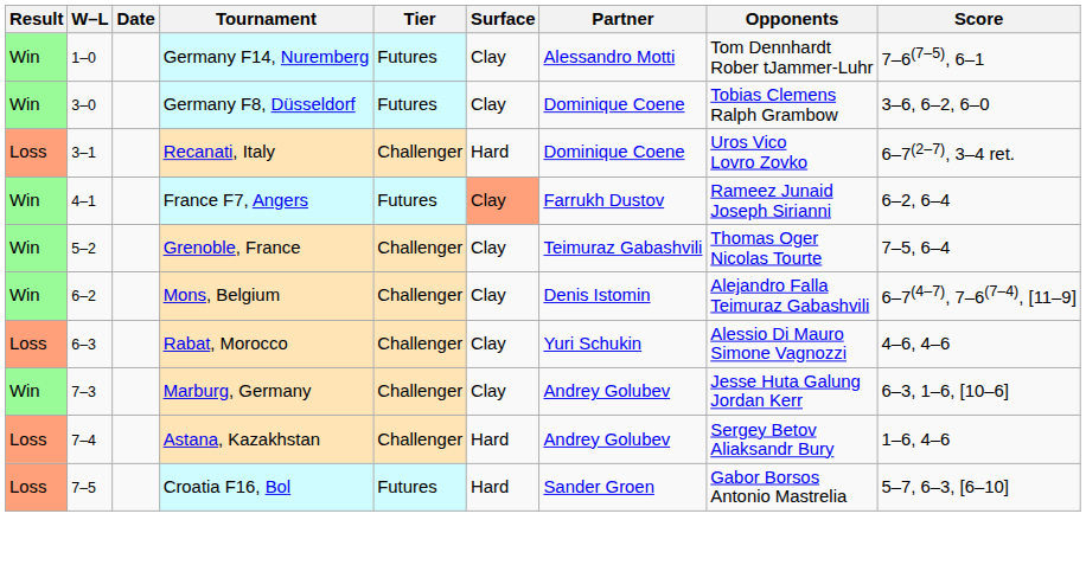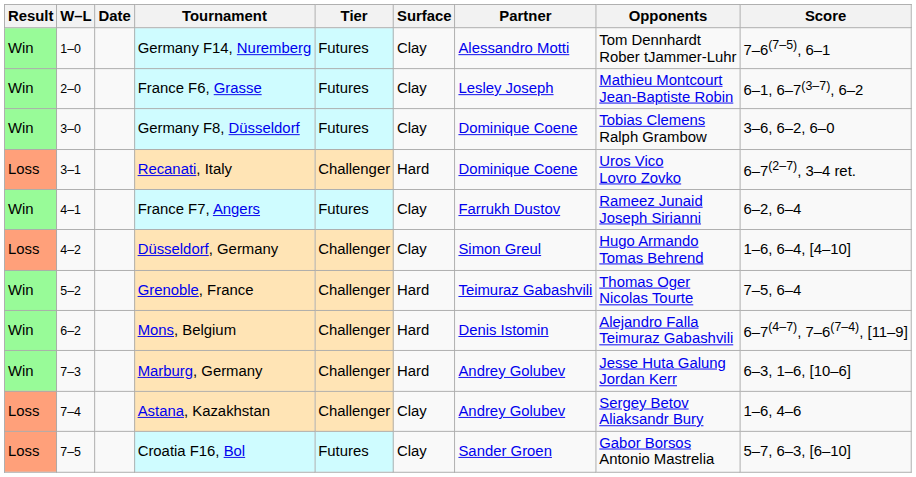 <table class="sortable wikitable">
 <tr>
 <th>Result</th>
 <th class=unsortable>W–L</th>
 <th>Date</th>
 <th>Tournament</th>
 <th>Tier</th>
 <th>Surface</th>
 <th>Partner</th>
 <th>Opponents</th>
 <th class=unsortable>Score</th>
 </tr>
 <tr>
 <td style="background:#98fb98;">Win</td>
 <td><small>1–0</small></td>
 <td></td>
 <td style=background:#cffcff>Germany F14, <a href='#'>Nuremberg</a></td>
 <td style=background:#cffcff>Futures</td>
 <td>Clay</td>
 <td> <a href='#'>Alessandro Motti</a></td>
 <td> Tom Dennhardt <br>  Rober tJammer-Luhr</td>
 <td>7–6<sup>(7–5)</sup>, 6–1</td>
+</tr>
+<tr>
+<td style="background:#98fb98;">Win</td>
+<td><small>2–0</small></td>
+<td></td>
+<td style=background:#cffcff>France F6, <a href='#'>Grasse</a></td>
+<td style=background:#cffcff>Futures</td>
+<td>Clay</td>
+<td> <a href='#'>Lesley Joseph</a></td>
+<td> <a href='#'>Mathieu Montcourt</a> <br>  <a href='#'>Jean-Baptiste Robin</a></td>
+<td>6–1, 6–7<sup>(3–7)</sup>, 6–2</td>
 </tr>
 <tr>
 <td style="background:#98fb98;">Win</td>
 <td><small>3–0</small></td>
 <td></td>
 <td style=background:#cffcff>Germany F8, <a href='#'>Düsseldorf</a></td>
 <td style=background:#cffcff>Futures</td>
 <td>Clay</td>
 <td> <a href='#'>Dominique Coene</a></td>
 <td> <a href='#'>Tobias Clemens</a> <br>  Ralph Grambow</td>
 <td>3–6, 6–2, 6–0</td>
 </tr>
 <tr>
 <td bgcolor=FFA07A>Loss</td>
 <td><small>3–1</small></td>
 <td></td>
 <td style=background:moccasin><a href='#'>Recanati</a>, Italy</td>
 <td style=background:moccasin>Challenger</td>
 <td>Hard</td>
 <td> <a href='#'>Dominique Coene</a></td>
 <td> <a href='#'>Uros Vico</a> <br>  <a href='#'>Lovro Zovko</a></td>
 <td>6–7<sup>(2–7)</sup>, 3–4 ret.</td>
 </tr>
 <tr>
 <td style="background:#98fb98;">Win</td>
 <td><small>4–1</small></td>
 <td></td>
 <td style=background:#cffcff>France F7, <a href='#'>Angers</a></td>
 <td style=background:#cffcff>Futures</td>
-<td style="background: lightsalmon;">Clay</td>
+<td>Clay</td>
 <td> <a href='#'>Farrukh Dustov</a></td>
 <td> <a href='#'>Rameez Junaid</a> <br>  <a href='#'>Joseph Sirianni</a></td>
 <td>6–2, 6–4</td>
+</tr>
+<tr>
+<td bgcolor=FFA07A>Loss</td>
+<td><small>4–2</small></td>
+<td></td>
+<td style=background:moccasin><a href='#'>Düsseldorf</a>, Germany</td>
+<td style=background:moccasin>Challenger</td>
+<td>Clay</td>
+<td> <a href='#'>Simon Greul</a></td>
+<td> <a href='#'>Hugo Armando</a> <br>  <a href='#'>Tomas Behrend</a></td>
+<td>1–6, 6–4, [4–10]</td>
 </tr>
 <tr>
 <td style="background:#98fb98;">Win</td>
 <td><small>5–2</small></td>
 <td></td>
 <td style=background:moccasin><a href='#'>Grenoble</a>, France</td>
 <td style=background:moccasin>Challenger</td>
-<td>Clay</td>
+<td>Hard</td>
 <td> <a href='#'>Teimuraz Gabashvili</a></td>
 <td> <a href='#'>Thomas Oger</a> <br>  <a href='#'>Nicolas Tourte</a></td>
 <td>7–5, 6–4</td>
 </tr>
 <tr>
 <td style="background:#98fb98;">Win</td>
 <td><small>6–2</small></td>
 <td></td>
 <td style=background:moccasin><a href='#'>Mons</a>, Belgium</td>
 <td style=background:moccasin>Challenger</td>
-<td>Clay</td>
+<td>Hard</td>
 <td> <a href='#'>Denis Istomin</a></td>
 <td> <a href='#'>Alejandro Falla</a> <br>  <a href='#'>Teimuraz Gabashvili</a></td>
 <td>6–7<sup>(4–7)</sup>, 7–6<sup>(7–4)</sup>, [11–9]</td>
-</tr>
-<tr>
-<td bgcolor=FFA07A>Loss</td>
-<td><small>6–3</small></td>
-<td></td>
-<td style=background:moccasin><a href='#'>Rabat</a>, Morocco</td>
-<td style=background:moccasin>Challenger</td>
-<td>Clay</td>
-<td> <a href='#'>Yuri Schukin</a></td>
-<td> <a href='#'>Alessio Di Mauro</a> <br>  <a href='#'>Simone Vagnozzi</a></td>
-<td>4–6, 4–6</td>
 </tr>
 <tr>
 <td style="background:#98fb98;">Win</td>
 <td><small>7–3</small></td>
 <td></td>
 <td style=background:moccasin><a href='#'>Marburg</a>, Germany</td>
 <td style=background:moccasin>Challenger</td>
-<td>Clay</td>
+<td>Hard</td>
 <td> <a href='#'>Andrey Golubev</a></td>
 <td> <a href='#'>Jesse Huta Galung</a> <br>  <a href='#'>Jordan Kerr</a></td>
 <td>6–3, 1–6, [10–6]</td>
 </tr>
 <tr>
 <td bgcolor=FFA07A>Loss</td>
 <td><small>7–4</small></td>
 <td></td>
 <td style=background:moccasin><a href='#'>Astana</a>, Kazakhstan</td>
 <td style=background:moccasin>Challenger</td>
-<td>Hard</td>
+<td>Clay</td>
 <td> <a href='#'>Andrey Golubev</a></td>
 <td> <a href='#'>Sergey Betov</a> <br>  <a href='#'>Aliaksandr Bury</a></td>
 <td>1–6, 4–6</td>
 </tr>
 <tr>
 <td bgcolor=FFA07A>Loss</td>
 <td><small>7–5</small></td>
 <td></td>
 <td style=background:#cffcff>Croatia F16, <a href='#'>Bol</a></td>
 <td style=background:#cffcff>Futures</td>
-<td>Hard</td>
+<td>Clay</td>
 <td> <a href='#'>Sander Groen</a></td>
 <td> <a href='#'>Gabor Borsos</a> <br>  Antonio Mastrelia</td>
 <td>5–7, 6–3, [6–10]</td>
 </tr>
 </table>
